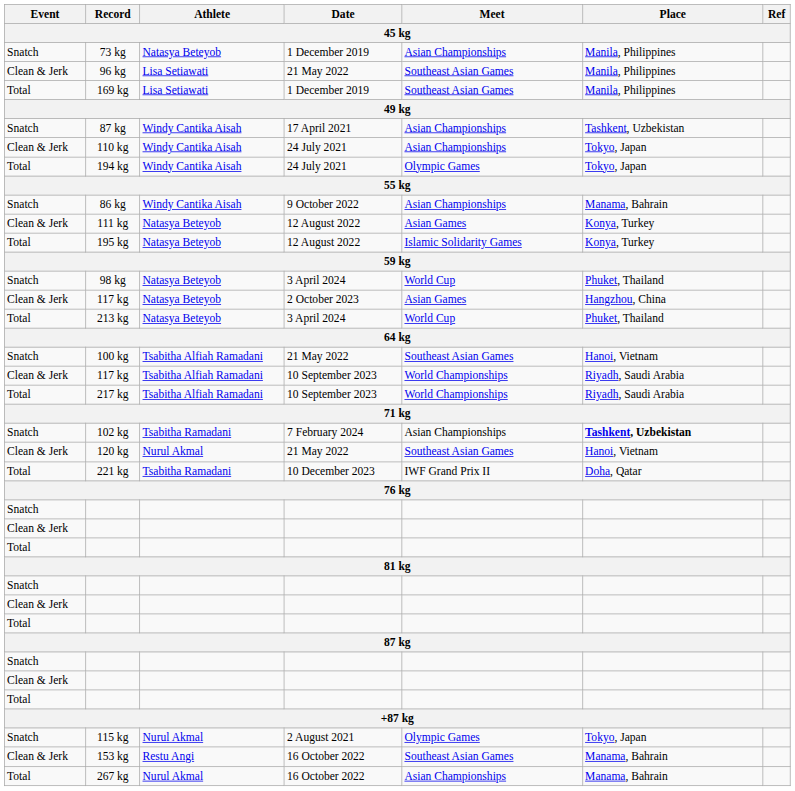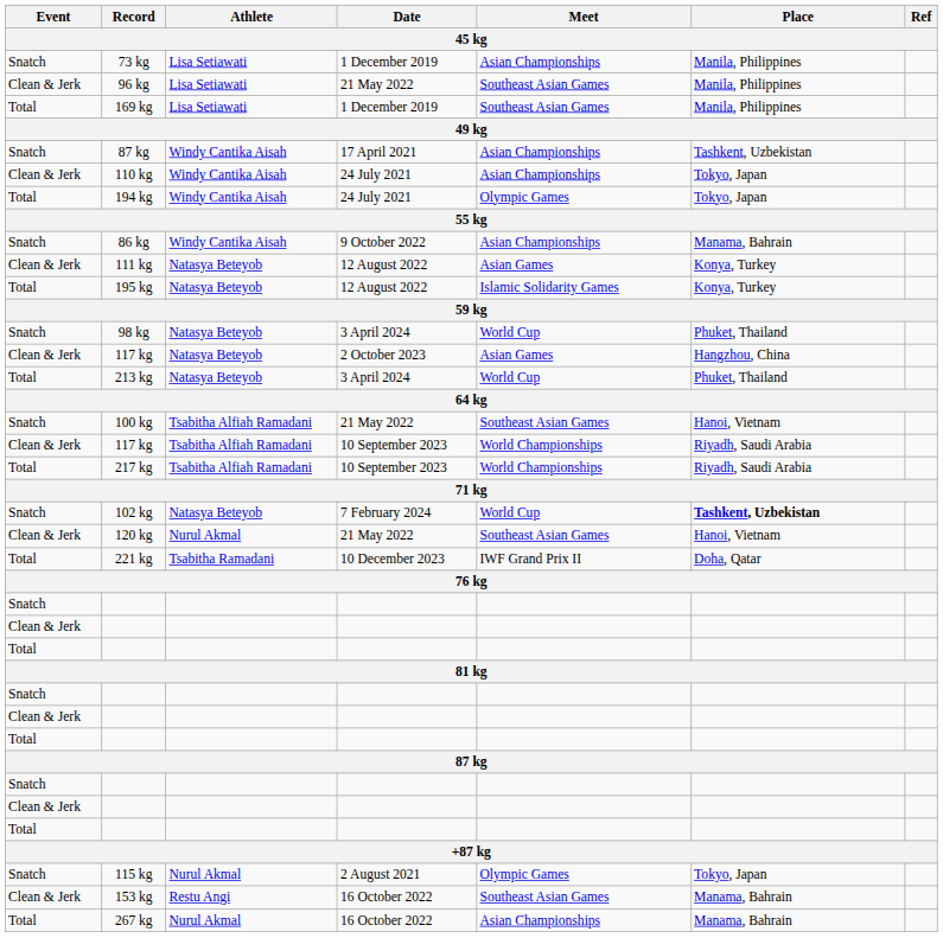 <table class="wikitable" style="font-size:95%;">
 <tr>
 <th width=9%>Event</th>
 <th width=6%>Record</th>
 <th width=16%>Athlete</th>
 <th width=13%>Date</th>
 <th width=20%>Meet</th>
 <th width=20%>Place</th>
 <th width=3%>Ref</th>
 </tr>
 <tr bgcolor="#DDDDDD">
 <th colspan="7">45 kg</th>
 </tr>
 <tr>
 <td>Snatch</td>
 <td align="center">73 kg</td>
-<td><a href='#'>Natasya Beteyob</a></td>
+<td><a href='#'>Lisa Setiawati</a></td>
 <td>1 December 2019</td>
 <td><a href='#'>Asian Championships</a></td>
 <td><a href='#'>Manila</a>, Philippines</td>
 <td></td>
 </tr>
 <tr>
 <td>Clean & Jerk</td>
 <td align="center">96 kg</td>
 <td><a href='#'>Lisa Setiawati</a></td>
 <td>21 May 2022</td>
 <td><a href='#'>Southeast Asian Games</a></td>
 <td><a href='#'>Manila</a>, Philippines</td>
 <td></td>
 </tr>
 <tr>
 <td>Total</td>
 <td align="center">169 kg</td>
 <td><a href='#'>Lisa Setiawati</a></td>
 <td>1 December 2019</td>
 <td><a href='#'>Southeast Asian Games</a></td>
 <td><a href='#'>Manila</a>, Philippines</td>
 <td></td>
 </tr>
 <tr bgcolor="#DDDDDD">
 <th colspan="7">49 kg</th>
 </tr>
 <tr>
 <td>Snatch</td>
 <td align="center">87 kg</td>
 <td><a href='#'>Windy Cantika Aisah</a></td>
 <td>17 April 2021</td>
 <td><a href='#'>Asian Championships</a></td>
 <td><a href='#'>Tashkent</a>, Uzbekistan</td>
 <td></td>
 </tr>
 <tr>
 <td>Clean & Jerk</td>
 <td align="center">110 kg</td>
 <td><a href='#'>Windy Cantika Aisah</a></td>
 <td>24 July 2021</td>
 <td><a href='#'>Asian Championships</a></td>
 <td><a href='#'>Tokyo</a>, Japan</td>
 <td></td>
 </tr>
 <tr>
 <td>Total</td>
 <td align="center">194 kg</td>
 <td><a href='#'>Windy Cantika Aisah</a></td>
 <td>24 July 2021</td>
 <td><a href='#'>Olympic Games</a></td>
 <td><a href='#'>Tokyo</a>, Japan</td>
 <td></td>
 </tr>
 <tr bgcolor="#DDDDDD">
 <th colspan="7">55 kg</th>
 </tr>
 <tr>
 <td>Snatch</td>
 <td align="center">86 kg</td>
 <td><a href='#'>Windy Cantika Aisah</a></td>
 <td>9 October 2022</td>
 <td><a href='#'>Asian Championships</a></td>
 <td><a href='#'>Manama</a>, Bahrain</td>
 <td></td>
 </tr>
 <tr>
 <td>Clean & Jerk</td>
 <td align="center">111 kg</td>
 <td><a href='#'>Natasya Beteyob</a></td>
 <td>12 August 2022</td>
 <td><a href='#'>Asian Games</a></td>
 <td><a href='#'>Konya</a>, Turkey</td>
 <td></td>
 </tr>
 <tr>
 <td>Total</td>
 <td align="center">195 kg</td>
 <td><a href='#'>Natasya Beteyob</a></td>
 <td>12 August 2022</td>
 <td><a href='#'>Islamic Solidarity Games</a></td>
 <td><a href='#'>Konya</a>, Turkey</td>
 <td></td>
 </tr>
 <tr bgcolor="#DDDDDD">
 <th colspan="7">59 kg</th>
 </tr>
 <tr>
 <td>Snatch</td>
 <td align="center">98 kg</td>
 <td><a href='#'>Natasya Beteyob</a></td>
 <td>3 April 2024</td>
 <td><a href='#'>World Cup</a></td>
 <td><a href='#'>Phuket</a>, Thailand</td>
 <td></td>
 </tr>
 <tr>
 <td>Clean & Jerk</td>
 <td align="center">117 kg</td>
 <td><a href='#'>Natasya Beteyob</a></td>
 <td>2 October 2023</td>
 <td><a href='#'>Asian Games</a></td>
 <td><a href='#'>Hangzhou</a>, China</td>
 <td></td>
 </tr>
 <tr>
 <td>Total</td>
 <td align="center">213 kg</td>
 <td><a href='#'>Natasya Beteyob</a></td>
 <td>3 April 2024</td>
 <td><a href='#'>World Cup</a></td>
 <td><a href='#'>Phuket</a>, Thailand</td>
 <td></td>
 </tr>
 <tr bgcolor="#DDDDDD">
 <th colspan="7">64 kg</th>
 </tr>
 <tr>
 <td>Snatch</td>
 <td align="center">100 kg</td>
 <td><a href='#'>Tsabitha Alfiah Ramadani</a></td>
 <td>21 May 2022</td>
 <td><a href='#'>Southeast Asian Games</a></td>
 <td><a href='#'>Hanoi</a>, Vietnam</td>
 <td></td>
 </tr>
 <tr>
 <td>Clean & Jerk</td>
 <td align="center">117 kg</td>
 <td><a href='#'>Tsabitha Alfiah Ramadani</a></td>
 <td>10 September 2023</td>
 <td><a href='#'>World Championships</a></td>
 <td><a href='#'>Riyadh</a>, Saudi Arabia</td>
 <td></td>
 </tr>
 <tr>
 <td>Total</td>
 <td align="center">217 kg</td>
 <td><a href='#'>Tsabitha Alfiah Ramadani</a></td>
 <td>10 September 2023</td>
 <td><a href='#'>World Championships</a></td>
 <td><a href='#'>Riyadh</a>, Saudi Arabia</td>
 <td></td>
 </tr>
 <tr bgcolor="#DDDDDD">
 <th colspan="7">71 kg</th>
 </tr>
 <tr>
 <td>Snatch</td>
 <td align="center">102 kg</td>
-<td><a href='#'>Tsabitha Ramadani</a></td>
+<td><a href='#'>Natasya Beteyob</a></td>
 <td>7 February 2024</td>
-<td>Asian Championships</td>
+<td><a href='#'>World Cup</a></td>
 <td><strong><a href='#'>Tashkent</a>, Uzbekistan</strong></td>
 <td></td>
 </tr>
 <tr>
 <td>Clean & Jerk</td>
 <td align="center">120 kg</td>
 <td><a href='#'>Nurul Akmal</a></td>
 <td>21 May 2022</td>
 <td><a href='#'>Southeast Asian Games</a></td>
 <td><a href='#'>Hanoi</a>, Vietnam</td>
 <td></td>
 </tr>
 <tr>
 <td>Total</td>
 <td align="center">221 kg</td>
 <td><a href='#'>Tsabitha Ramadani</a></td>
 <td>10 December 2023</td>
 <td>IWF Grand Prix II</td>
 <td><a href='#'>Doha</a>, Qatar</td>
 <td></td>
 </tr>
 <tr bgcolor="#DDDDDD">
 <th colspan="7">76 kg</th>
 </tr>
 <tr>
 <td>Snatch</td>
 <td align="center"></td>
 <td></td>
 <td></td>
 <td></td>
 <td></td>
 <td></td>
 </tr>
 <tr>
 <td>Clean & Jerk</td>
 <td align="center"></td>
 <td></td>
 <td></td>
 <td></td>
 <td></td>
 <td></td>
 </tr>
 <tr>
 <td>Total</td>
 <td align="center"></td>
 <td></td>
 <td></td>
 <td></td>
 <td></td>
 <td></td>
 </tr>
 <tr bgcolor="#DDDDDD">
 <th colspan="7">81 kg</th>
 </tr>
 <tr>
 <td>Snatch</td>
 <td align="center"></td>
 <td></td>
 <td></td>
 <td></td>
 <td></td>
 <td></td>
 </tr>
 <tr>
 <td>Clean & Jerk</td>
 <td align="center"></td>
 <td></td>
 <td></td>
 <td></td>
 <td></td>
 <td></td>
 </tr>
 <tr>
 <td>Total</td>
 <td align="center"></td>
 <td></td>
 <td></td>
 <td></td>
 <td></td>
 <td></td>
 </tr>
 <tr bgcolor="#DDDDDD">
 <th colspan="7">87 kg</th>
 </tr>
 <tr>
 <td>Snatch</td>
 <td align="center"></td>
 <td></td>
 <td></td>
 <td></td>
 <td></td>
 <td></td>
 </tr>
 <tr>
 <td>Clean & Jerk</td>
 <td align="center"></td>
 <td></td>
 <td></td>
 <td></td>
 <td></td>
 <td></td>
 </tr>
 <tr>
 <td>Total</td>
 <td align="center"></td>
 <td></td>
 <td></td>
 <td></td>
 <td></td>
 <td></td>
 </tr>
 <tr bgcolor="#DDDDDD">
 <th colspan="7">+87 kg</th>
 </tr>
 <tr>
 <td>Snatch</td>
 <td align="center">115 kg</td>
 <td><a href='#'>Nurul Akmal</a></td>
 <td>2 August 2021</td>
 <td><a href='#'>Olympic Games</a></td>
 <td><a href='#'>Tokyo</a>, Japan</td>
 <td></td>
 </tr>
 <tr>
 <td>Clean & Jerk</td>
 <td align="center">153 kg</td>
 <td><a href='#'>Restu Angi</a></td>
 <td>16 October 2022</td>
 <td><a href='#'>Southeast Asian Games</a></td>
 <td><a href='#'>Manama</a>, Bahrain</td>
 <td></td>
 </tr>
 <tr>
 <td>Total</td>
 <td align="center">267 kg</td>
 <td><a href='#'>Nurul Akmal</a></td>
 <td>16 October 2022</td>
 <td><a href='#'>Asian Championships</a></td>
 <td><a href='#'>Manama</a>, Bahrain</td>
 <td></td>
 </tr>
 </table>
